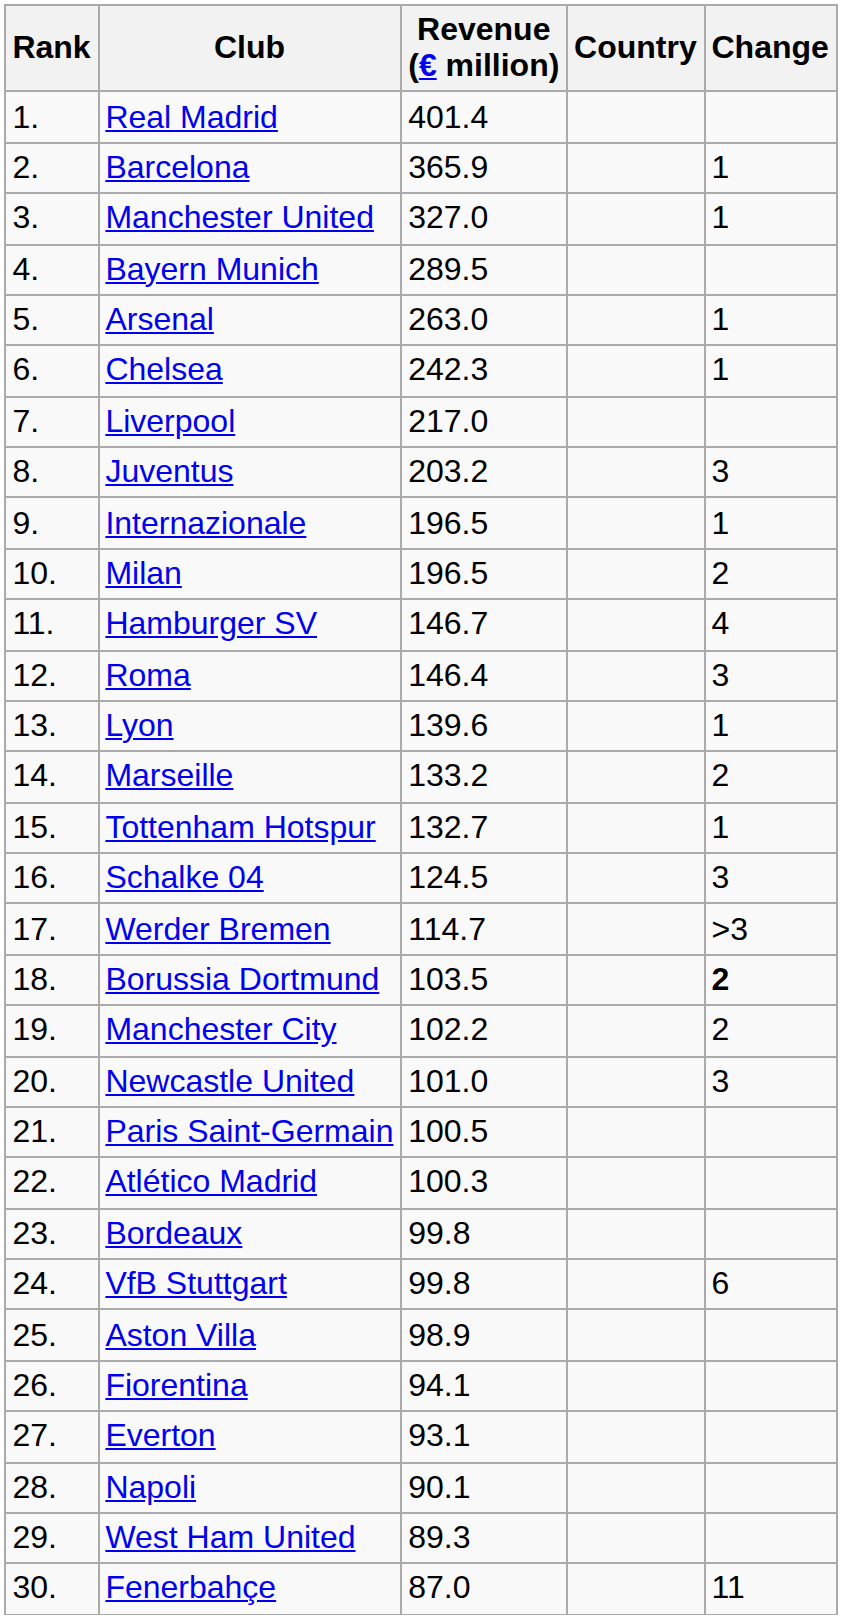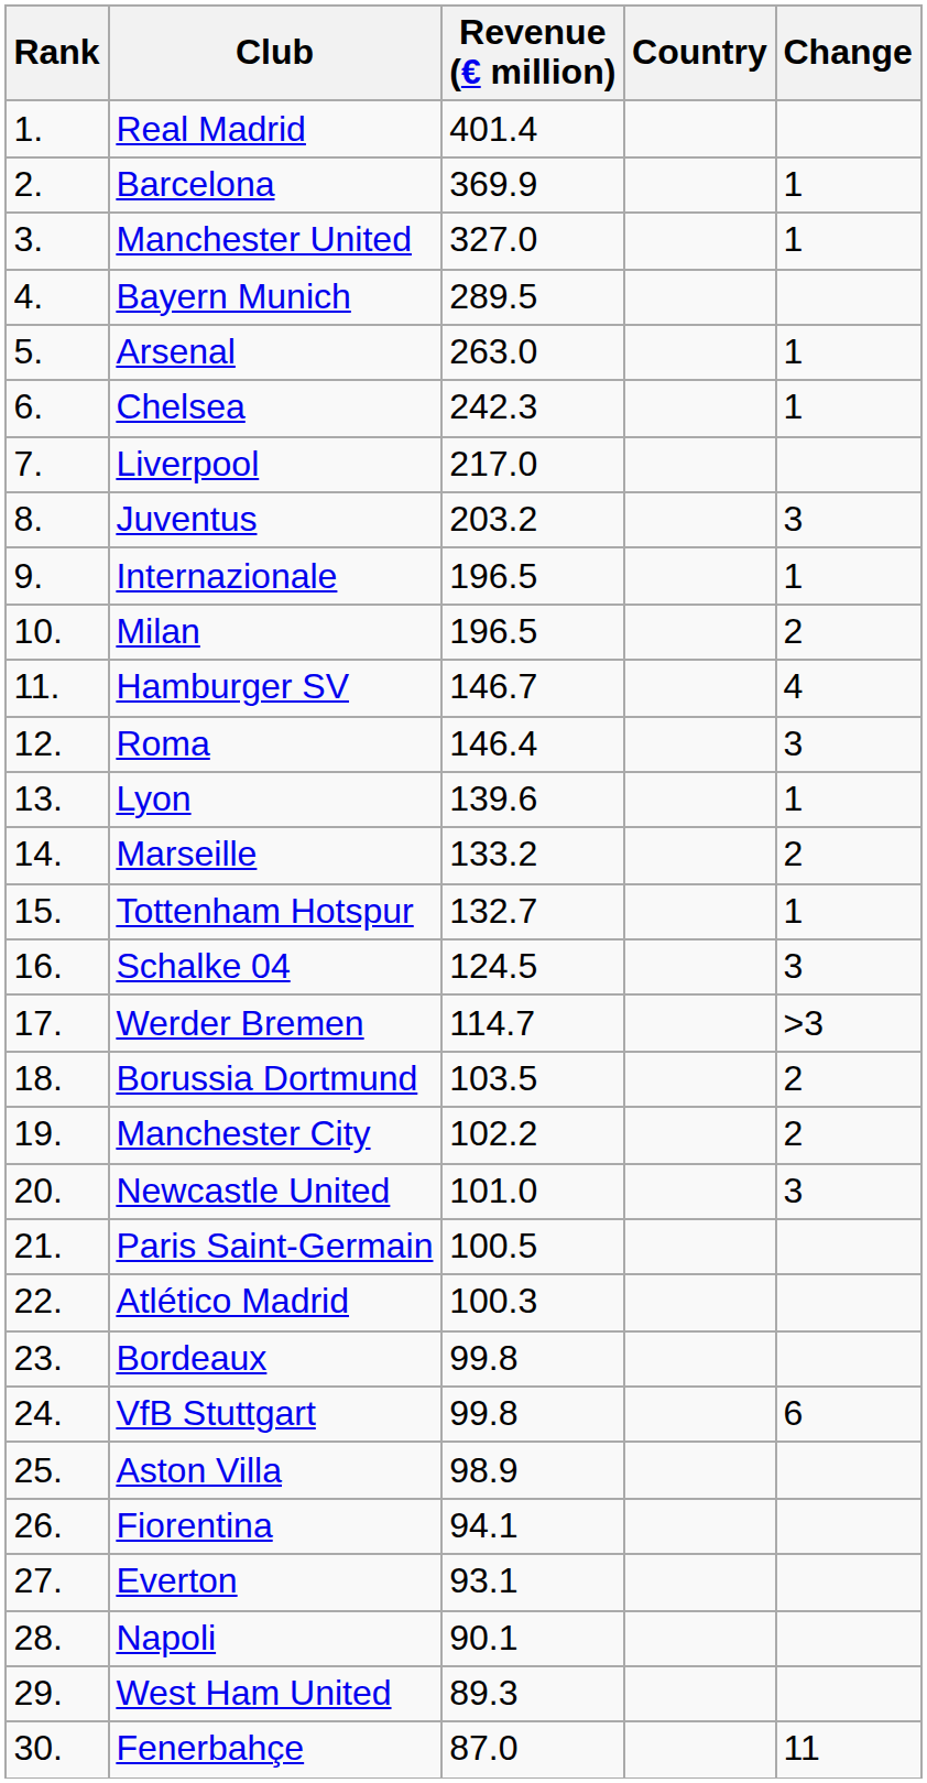 <table class="wikitable sortable">
 <tr>
 <th>Rank</th>
 <th>Club</th>
 <th>Revenue <br>(<a href='#'>€</a> million)</th>
 <th>Country</th>
 <th>Change</th>
 </tr>
 <tr>
 <td>1.</td>
 <td><a href='#'>Real Madrid</a></td>
 <td>401.4</td>
 <td></td>
 <td></td>
 </tr>
 <tr>
 <td>2.</td>
 <td><a href='#'>Barcelona</a></td>
-<td>365.9</td>
+<td>369.9</td>
 <td></td>
 <td>1</td>
 </tr>
 <tr>
 <td>3.</td>
 <td><a href='#'>Manchester United</a></td>
 <td>327.0</td>
 <td></td>
 <td>1</td>
 </tr>
 <tr>
 <td>4.</td>
 <td><a href='#'>Bayern Munich</a></td>
 <td>289.5</td>
 <td></td>
 <td></td>
 </tr>
 <tr>
 <td>5.</td>
 <td><a href='#'>Arsenal</a></td>
 <td>263.0</td>
 <td></td>
 <td>1</td>
 </tr>
 <tr>
 <td>6.</td>
 <td><a href='#'>Chelsea</a></td>
 <td>242.3</td>
 <td></td>
 <td>1</td>
 </tr>
 <tr>
 <td>7.</td>
 <td><a href='#'>Liverpool</a></td>
 <td>217.0</td>
 <td></td>
 <td></td>
 </tr>
 <tr>
 <td>8.</td>
 <td><a href='#'>Juventus</a></td>
 <td>203.2</td>
 <td></td>
 <td>3</td>
 </tr>
 <tr>
 <td>9.</td>
 <td><a href='#'>Internazionale</a></td>
 <td>196.5</td>
 <td></td>
 <td>1</td>
 </tr>
 <tr>
 <td>10.</td>
 <td><a href='#'>Milan</a></td>
 <td>196.5</td>
 <td></td>
 <td>2</td>
 </tr>
 <tr>
 <td>11.</td>
 <td><a href='#'>Hamburger SV</a></td>
 <td>146.7</td>
 <td></td>
 <td>4</td>
 </tr>
 <tr>
 <td>12.</td>
 <td><a href='#'>Roma</a></td>
 <td>146.4</td>
 <td></td>
 <td>3</td>
 </tr>
 <tr>
 <td>13.</td>
 <td><a href='#'>Lyon</a></td>
 <td>139.6</td>
 <td></td>
 <td>1</td>
 </tr>
 <tr>
 <td>14.</td>
 <td><a href='#'>Marseille</a></td>
 <td>133.2</td>
 <td></td>
 <td>2</td>
 </tr>
 <tr>
 <td>15.</td>
 <td><a href='#'>Tottenham Hotspur</a></td>
 <td>132.7</td>
 <td></td>
 <td>1</td>
 </tr>
 <tr>
 <td>16.</td>
 <td><a href='#'>Schalke 04</a></td>
 <td>124.5</td>
 <td></td>
 <td>3</td>
 </tr>
 <tr>
 <td>17.</td>
 <td><a href='#'>Werder Bremen</a></td>
 <td>114.7</td>
 <td></td>
 <td>>3</td>
 </tr>
 <tr>
 <td>18.</td>
 <td><a href='#'>Borussia Dortmund</a></td>
 <td>103.5</td>
 <td></td>
-<td><strong>2</strong></td>
+<td>2</td>
 </tr>
 <tr>
 <td>19.</td>
 <td><a href='#'>Manchester City</a></td>
 <td>102.2</td>
 <td></td>
 <td>2</td>
 </tr>
 <tr>
 <td>20.</td>
 <td><a href='#'>Newcastle United</a></td>
 <td>101.0</td>
 <td></td>
 <td>3</td>
 </tr>
 <tr>
 <td>21.</td>
 <td><a href='#'>Paris Saint-Germain</a></td>
 <td>100.5</td>
 <td></td>
 <td></td>
 </tr>
 <tr>
 <td>22.</td>
 <td><a href='#'>Atlético Madrid</a></td>
 <td>100.3</td>
 <td></td>
 <td></td>
 </tr>
 <tr>
 <td>23.</td>
 <td><a href='#'>Bordeaux</a></td>
 <td>99.8</td>
 <td></td>
 <td></td>
 </tr>
 <tr>
 <td>24.</td>
 <td><a href='#'>VfB Stuttgart</a></td>
 <td>99.8</td>
 <td></td>
 <td>6</td>
 </tr>
 <tr>
 <td>25.</td>
 <td><a href='#'>Aston Villa</a></td>
 <td>98.9</td>
 <td></td>
 <td></td>
 </tr>
 <tr>
 <td>26.</td>
 <td><a href='#'>Fiorentina</a></td>
 <td>94.1</td>
 <td></td>
 <td></td>
 </tr>
 <tr>
 <td>27.</td>
 <td><a href='#'>Everton</a></td>
 <td>93.1</td>
 <td></td>
 <td></td>
 </tr>
 <tr>
 <td>28.</td>
 <td><a href='#'>Napoli</a></td>
 <td>90.1</td>
 <td></td>
 <td></td>
 </tr>
 <tr>
 <td>29.</td>
 <td><a href='#'>West Ham United</a></td>
 <td>89.3</td>
 <td></td>
 <td></td>
 </tr>
 <tr>
 <td>30.</td>
 <td><a href='#'>Fenerbahçe</a></td>
 <td>87.0</td>
 <td></td>
 <td>11</td>
 </tr>
 </table>
